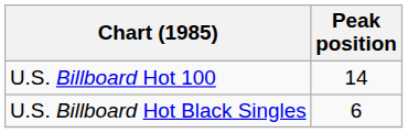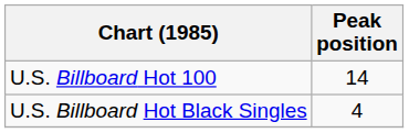 <table class="wikitable sortable">
 <tr>
 <th>Chart (1985)</th>
 <th>Peak<br>position</th>
 </tr>
 <tr>
 <td>U.S. <a href='#'><em>Billboard</em> Hot 100</a></td>
 <td align="center">14</td>
 </tr>
 <tr>
 <td>U.S. <em>Billboard</em> <a href='#'>Hot Black Singles</a></td>
-<td align="center">6</td>
+<td align="center">4</td>
 </tr>
 <tr>
 </tr>
 </table>
